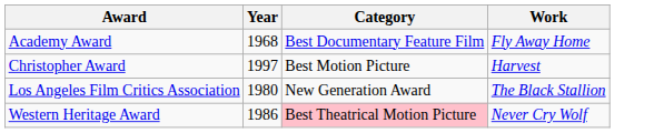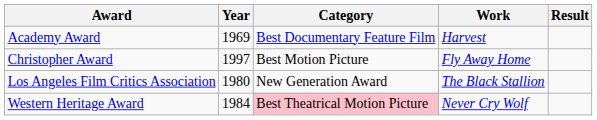 <table class="wikitable">
 <tr>
 <th>Award</th>
 <th>Year</th>
 <th>Category</th>
 <th>Work</th>
+<th>Result</th>
 </tr>
 <tr>
 <td><a href='#'>Academy Award</a></td>
-<td>1968</td>
+<td>1969</td>
 <td><a href='#'>Best Documentary Feature Film</a></td>
-<td><em><a href='#'>Fly Away Home</a></em></td>
+<td><em><a href='#'>Harvest</a></em></td>
+<td></td>
 </tr>
 <tr>
 <td><a href='#'>Christopher Award</a></td>
 <td>1997</td>
 <td>Best Motion Picture</td>
-<td><em><a href='#'>Harvest</a></em></td>
+<td><em><a href='#'>Fly Away Home</a></em></td>
+<td></td>
 </tr>
 <tr>
 <td><a href='#'>Los Angeles Film Critics Association</a></td>
 <td>1980</td>
 <td>New Generation Award</td>
 <td><em><a href='#'>The Black Stallion</a></em></td>
+<td></td>
 </tr>
 <tr>
 <td><a href='#'>Western Heritage Award</a></td>
-<td>1986</td>
+<td>1984</td>
 <td style="background: pink;">Best Theatrical Motion Picture</td>
 <td><em><a href='#'>Never Cry Wolf</a></em></td>
+<td></td>
 </tr>
 </table>
